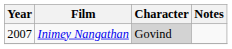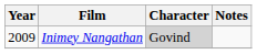 <table class="wikitable sortable" |+>
 <tr>
 <th scope="col">Year</th>
 <th scope="col">Film</th>
 <th scope="col">Character</th>
 <th scope="col">Notes</th>
 </tr>
 <tr>
-<td>2007</td>
+<td>2009</td>
 <td><em><a href='#'>Inimey Nangathan</a></em></td>
 <td style="background: lightgrey;">Govind</td>
 <td></td>
 </tr>
 <tr>
 </tr>
 </table>
